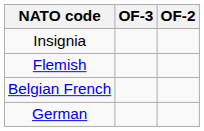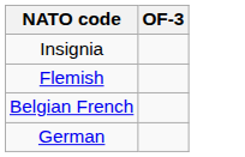 <table class="wikitable" style="text-align:center;">
 <tr>
 <th>NATO code</th>
 <th>OF-3</th>
-<th>OF-2</th>
 </tr>
 <tr>
 <td>Insignia</td>
-<td></td>
 <td></td>
 </tr>
 <tr>
 <td><a href='#'>Flemish</a></td>
 <td></td>
-<td></td>
 </tr>
 <tr>
 <td><a href='#'>Belgian French</a></td>
-<td></td>
 <td></td>
 </tr>
 <tr>
 <td><a href='#'>German</a></td>
 <td></td>
-<td></td>
 </tr>
 </table>
